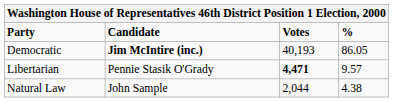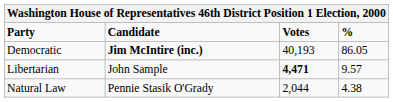 <table class="wikitable">
 <tr>
 <th colspan="4">Washington House of Representatives 46th District Position 1 Election, 2000</th>
 </tr>
 <tr>
 <td><strong>Party</strong></td>
 <td><strong>Candidate</strong></td>
 <td><strong>Votes</strong></td>
 <td><strong>%</strong></td>
 </tr>
 <tr>
 <td>Democratic</td>
 <td><strong>Jim McIntire (inc.)</strong></td>
 <td>40,193</td>
 <td>86.05</td>
 </tr>
 <tr>
 <td>Libertarian</td>
-<td>Pennie Stasik O'Grady</td>
+<td>John Sample</td>
 <td><strong>4,471</strong></td>
 <td>9.57</td>
 </tr>
 <tr>
 <td>Natural Law</td>
-<td>John Sample</td>
+<td>Pennie Stasik O'Grady</td>
 <td>2,044</td>
 <td>4.38</td>
 </tr>
 </table>
